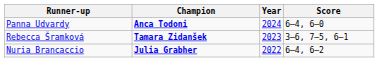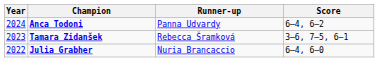 <table class="wikitable">
 <tr>
+<th>Year</th>
+<th width="200">Champion</th>
 <th width="200">Runner-up</th>
-<th width="200">Champion</th>
-<th>Year</th>
 <th width="140">Score</th>
 </tr>
 <tr>
+<td><a href='#'>2024</a></td>
+<td> <strong><a href='#'>Anca Todoni</a></strong></td>
 <td> <a href='#'>Panna Udvardy</a></td>
-<td> <strong><a href='#'>Anca Todoni</a></strong></td>
-<td><a href='#'>2024</a></td>
-<td>6–4, 6–0</td>
+<td>6–4, 6–2</td>
 </tr>
 <tr>
+<td><a href='#'>2023</a></td>
+<td> <strong><a href='#'>Tamara Zidanšek</a></strong></td>
 <td> <a href='#'>Rebecca Šramková</a></td>
-<td> <strong><a href='#'>Tamara Zidanšek</a></strong></td>
-<td><a href='#'>2023</a></td>
 <td>3–6, 7–5, 6–1</td>
 </tr>
 <tr>
+<td><a href='#'>2022</a></td>
+<td> <strong><a href='#'>Julia Grabher</a></strong></td>
 <td> <a href='#'>Nuria Brancaccio</a></td>
-<td> <strong><a href='#'>Julia Grabher</a></strong></td>
-<td><a href='#'>2022</a></td>
-<td>6–4, 6–2</td>
+<td>6–4, 6–0</td>
 </tr>
 </table>
